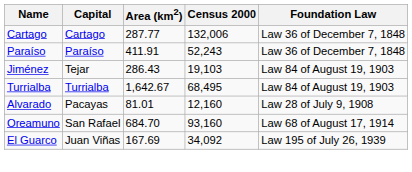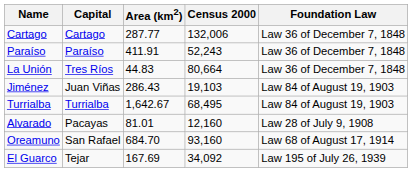 <table class=wikitable>
 <tr>
 <th>Name</th>
 <th>Capital</th>
 <th>Area (km<sup>2</sup>)</th>
 <th>Census 2000</th>
 <th>Foundation Law</th>
 </tr>
 <tr>
 <td><a href='#'>Cartago</a></td>
 <td><a href='#'>Cartago</a></td>
 <td>287.77</td>
 <td>132,006</td>
 <td>Law 36 of December 7, 1848</td>
 </tr>
 <tr>
 <td><a href='#'>Paraíso</a></td>
 <td><a href='#'>Paraíso</a></td>
 <td>411.91</td>
 <td>52,243</td>
 <td>Law 36 of December 7, 1848</td>
 </tr>
 <tr>
+<td><a href='#'>La Unión</a></td>
+<td><a href='#'>Tres Ríos</a></td>
+<td>44.83</td>
+<td>80,664</td>
+<td>Law 36 of December 7, 1848</td>
+</tr>
+<tr>
 <td><a href='#'>Jiménez</a></td>
-<td>Tejar</td>
+<td>Juan Viñas</td>
 <td>286.43</td>
 <td>19,103</td>
 <td>Law 84 of August 19, 1903</td>
 </tr>
 <tr>
 <td><a href='#'>Turrialba</a></td>
 <td><a href='#'>Turrialba</a></td>
 <td>1,642.67</td>
 <td>68,495</td>
 <td>Law 84 of August 19, 1903</td>
 </tr>
 <tr>
 <td><a href='#'>Alvarado</a></td>
 <td>Pacayas</td>
 <td>81.01</td>
 <td>12,160</td>
 <td>Law 28 of July 9, 1908</td>
 </tr>
 <tr>
 <td><a href='#'>Oreamuno</a></td>
 <td>San Rafael</td>
 <td>684.70</td>
 <td>93,160</td>
 <td>Law 68 of August 17, 1914</td>
 </tr>
 <tr>
 <td><a href='#'>El Guarco</a></td>
-<td>Juan Viñas</td>
+<td>Tejar</td>
 <td>167.69</td>
 <td>34,092</td>
 <td>Law 195 of July 26, 1939</td>
 </tr>
 </table>
